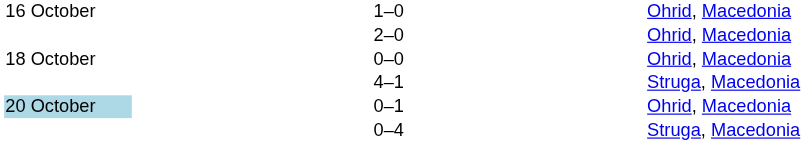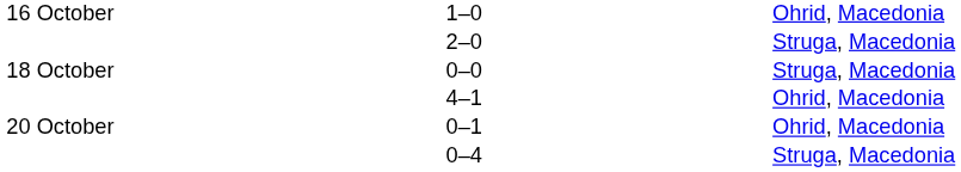 <table cellspacing=1 width=85%>
 <tr>
 <th width=15%></th>
 <th width=25%></th>
 <th width=10%></th>
 <th width=25%></th>
 <th width=25%></th>
 </tr>
 <tr>
 <td>16 October</td>
 <td align=right></td>
 <td align=center>1–0</td>
 <td></td>
 <td><a href='#'>Ohrid</a>, <a href='#'>Macedonia</a></td>
 </tr>
 <tr>
 <td></td>
 <td align=right></td>
 <td align=center>2–0</td>
 <td></td>
-<td><a href='#'>Ohrid</a>, <a href='#'>Macedonia</a></td>
+<td><a href='#'>Struga</a>, <a href='#'>Macedonia</a></td>
 </tr>
 <tr>
 <td>18 October</td>
 <td align=right></td>
 <td align=center>0–0</td>
 <td></td>
-<td><a href='#'>Ohrid</a>, <a href='#'>Macedonia</a></td>
+<td><a href='#'>Struga</a>, <a href='#'>Macedonia</a></td>
 </tr>
 <tr>
 <td></td>
 <td align=right></td>
 <td align=center>4–1</td>
 <td></td>
-<td><a href='#'>Struga</a>, <a href='#'>Macedonia</a></td>
+<td><a href='#'>Ohrid</a>, <a href='#'>Macedonia</a></td>
 </tr>
 <tr>
-<td style="background: lightblue;">20 October</td>
+<td>20 October</td>
 <td align=right></td>
 <td align=center>0–1</td>
 <td></td>
 <td><a href='#'>Ohrid</a>, <a href='#'>Macedonia</a></td>
 </tr>
 <tr>
 <td></td>
 <td align=right></td>
 <td align=center>0–4</td>
 <td></td>
 <td><a href='#'>Struga</a>, <a href='#'>Macedonia</a></td>
 </tr>
 </table>
